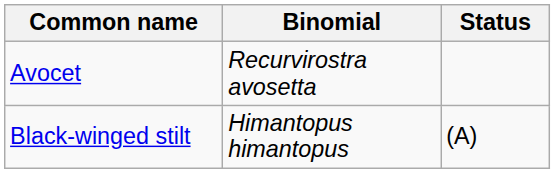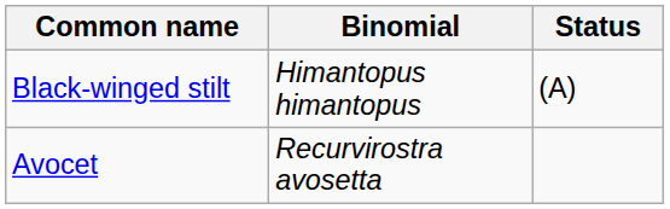 <table style="width:60%;" class="wikitable">
 <tr>
 <th width=40%>Common name</th>
 <th width=40%>Binomial</th>
 <th width=20%>Status</th>
 </tr>
 <tr>
+<td><a href='#'>Black-winged stilt</a></td>
+<td><em>Himantopus himantopus</em></td>
+<td>(A)</td>
+</tr>
+<tr>
 <td><a href='#'>Avocet</a></td>
 <td><em>Recurvirostra avosetta</em></td>
 <td></td>
 </tr>
-<tr>
-<td><a href='#'>Black-winged stilt</a></td>
-<td><em>Himantopus himantopus</em></td>
-<td>(A)</td>
-</tr>
 </table>
